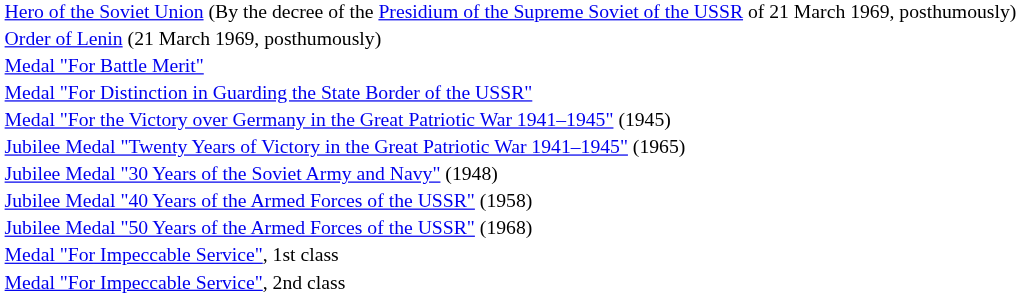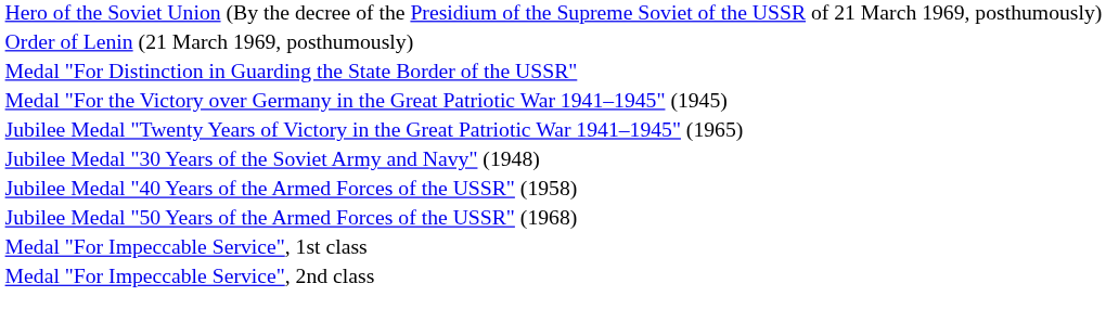 <table>
 <tr>
 <td></td>
 <td><a href='#'>Hero of the Soviet Union</a> (By the decree of the <a href='#'>Presidium of the Supreme Soviet of the USSR</a> of 21 March 1969, posthumously)</td>
 </tr>
 <tr>
 <td></td>
 <td><a href='#'>Order of Lenin</a> (21 March 1969, posthumously)</td>
-</tr>
-<tr>
-<td></td>
-<td><a href='#'>Medal "For Battle Merit"</a></td>
 </tr>
 <tr>
 <td></td>
 <td><a href='#'>Medal "For Distinction in Guarding the State Border of the USSR"</a></td>
 </tr>
 <tr>
 <td></td>
 <td><a href='#'>Medal "For the Victory over Germany in the Great Patriotic War 1941–1945"</a> (1945)</td>
 </tr>
 <tr>
 <td></td>
 <td><a href='#'>Jubilee Medal "Twenty Years of Victory in the Great Patriotic War 1941–1945"</a> (1965)</td>
 </tr>
 <tr>
 <td></td>
 <td><a href='#'>Jubilee Medal "30 Years of the Soviet Army and Navy"</a> (1948)</td>
 </tr>
 <tr>
 <td></td>
 <td><a href='#'>Jubilee Medal "40 Years of the Armed Forces of the USSR"</a> (1958)</td>
 </tr>
 <tr>
 <td></td>
 <td><a href='#'>Jubilee Medal "50 Years of the Armed Forces of the USSR"</a> (1968)</td>
 </tr>
 <tr>
 <td></td>
 <td><a href='#'>Medal "For Impeccable Service"</a>, 1st class</td>
 </tr>
 <tr>
 <td></td>
 <td><a href='#'>Medal "For Impeccable Service"</a>, 2nd class</td>
 </tr>
 </table>
